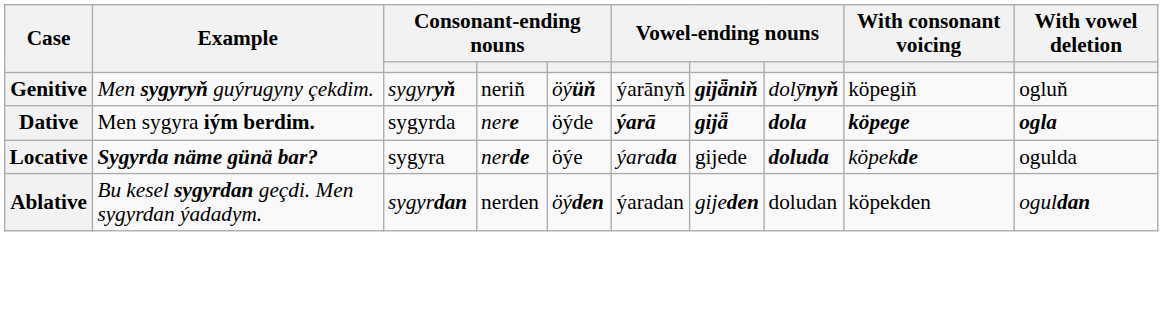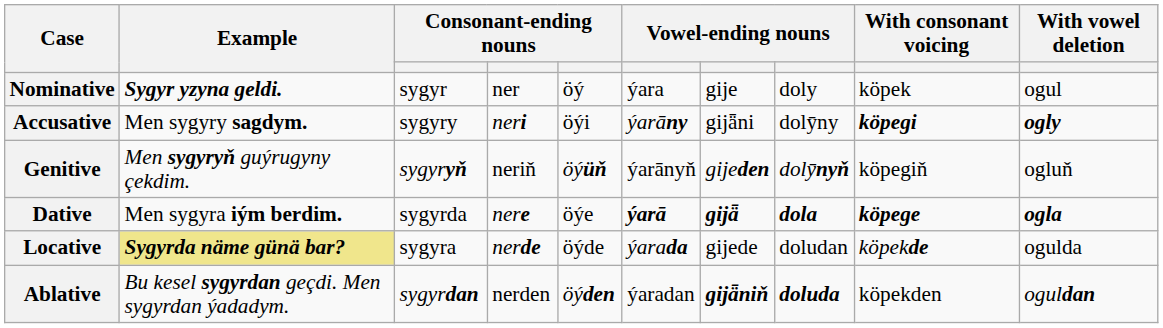 <table class="wikitable">
 <tr>
 <th rowspan=2>Case</th>
 <th rowspan=2>Example</th>
 <th colspan=3>Consonant-ending nouns</th>
 <th colspan=3>Vowel-ending nouns</th>
 <th>With consonant voicing</th>
 <th>With vowel deletion</th>
 </tr>
 <tr>
 <th></th>
 <th></th>
 <th></th>
 <th></th>
 <th></th>
 <th></th>
 <th></th>
 <th></th>
 </tr>
 <tr>
+<th>Nominative</th>
+<td><strong><em>Sygyr<strong> yzyna geldi.<em></td>
+<td></em>sygyr<em></td>
+<td></em>ner<em></td>
+<td></em>öý<em></td>
+<td></em>ýara<em></td>
+<td></em>gije<em></td>
+<td></em>doly<em></td>
+<td></em>köpek<em></td>
+<td></em>ogul<em></td>
+</tr>
+<tr>
+<th>Accusative</th>
+<td></em>Men </strong>sygyry<strong> sagdym.<em></td>
+<td></em>sygyr</strong>y</em></strong></td>
+<td><em>ner<strong>i<strong><em></td>
+<td></em>öý</strong>i</em></strong></td>
+<td><em>ýarā<strong>ny<strong><em></td>
+<td></em></strong>gijǟni<strong><em></td>
+<td></em>dolȳ</strong>ny</em></strong></td>
+<td><strong><em>köpegi</em></strong></td>
+<td><strong><em>ogly</em></strong></td>
+</tr>
+<tr>
 <th>Genitive</th>
 <td><em>Men <strong>sygyryň</strong> guýrugyny çekdim.</em></td>
 <td><em>sygyr<strong>yň<strong><em></td>
 <td></em>ner</strong>iň</em></strong></td>
 <td><em>öý<strong>üň<strong><em></td>
 <td></em>ýarā</strong>nyň</em></strong></td>
-<td><strong><em>gijǟniň</em></strong></td>
+<td><em>gije<strong>den<strong><em></td>
 <td><em>dolȳ<strong>nyň<strong><em></td>
 <td></em></strong>köpegiň<strong><em></td>
 <td></em></strong>ogluň<strong><em></td>
 </tr>
 <tr>
 <th>Dative</th>
 <td></em>Men </strong>sygyra<strong> iým berdim.<em></td>
 <td></em>sygyr</strong>da</em></strong></td>
 <td><em>ner<strong>e<strong><em></td>
-<td></em>öý</strong>de</em></strong></td>
+<td></em>öý</strong>e</em></strong></td>
 <td><strong><em>ýarā</em></strong></td>
 <td><strong><em>gijǟ</em></strong></td>
 <td><strong><em>dola</em></strong></td>
 <td><strong><em>köpege</em></strong></td>
 <td><strong><em>ogla</em></strong></td>
 </tr>
 <tr>
 <th>Locative</th>
-<td><strong><em>Sygyrda<strong> näme günä bar?<em></td>
+<td style="background: khaki;"><strong><em>Sygyrda<strong> näme günä bar?<em></td>
 <td></em>sygyr</strong>a</em></strong></td>
 <td><em>ner<strong>de<strong><em></td>
-<td></em>öý</strong>e</em></strong></td>
+<td></em>öý</strong>de</em></strong></td>
 <td><em>ýara<strong>da<strong><em></td>
 <td></em>gije</strong>de</em></strong></td>
-<td><strong><em>doluda</em></strong></td>
+<td></em></strong>doludan<strong><em></td>
 <td><em>köpek<strong>de<strong><em></td>
 <td></em>ogul</strong>da</em></strong></td>
 </tr>
 <tr>
 <th>Ablative</th>
 <td><em>Bu kesel <strong>sygyrdan</strong> geçdi. Men sygyrdan ýadadym.</em></td>
 <td><em>sygyr<strong>dan<strong><em></td>
 <td></em>ner</strong>den</em></strong></td>
 <td><em>öý<strong>den<strong><em></td>
 <td></em>ýara</strong>dan</em></strong></td>
-<td><em>gije<strong>den<strong><em></td>
-<td></em></strong>doludan<strong><em></td>
+<td><strong><em>gijǟniň</em></strong></td>
+<td><strong><em>doluda</em></strong></td>
 <td></em>köpek</strong>den</em></strong></td>
 <td><em>ogul<strong>dan<strong><em></td>
 </tr>
 </table>
